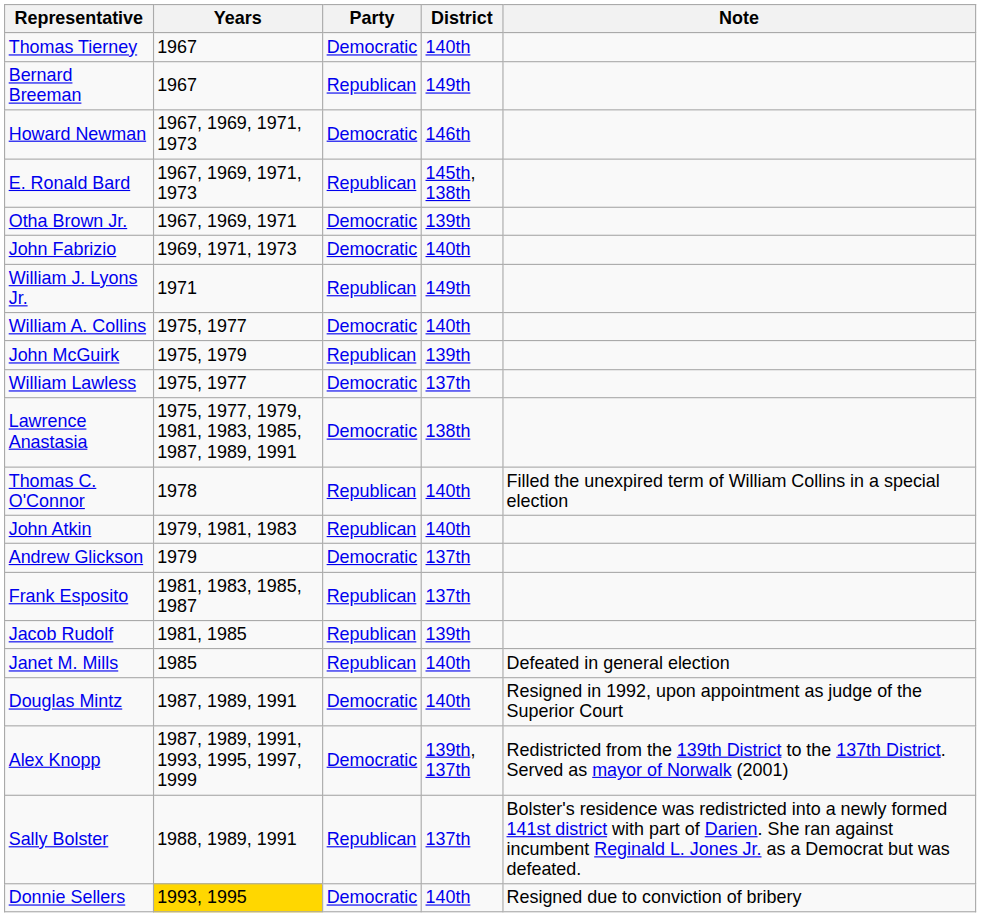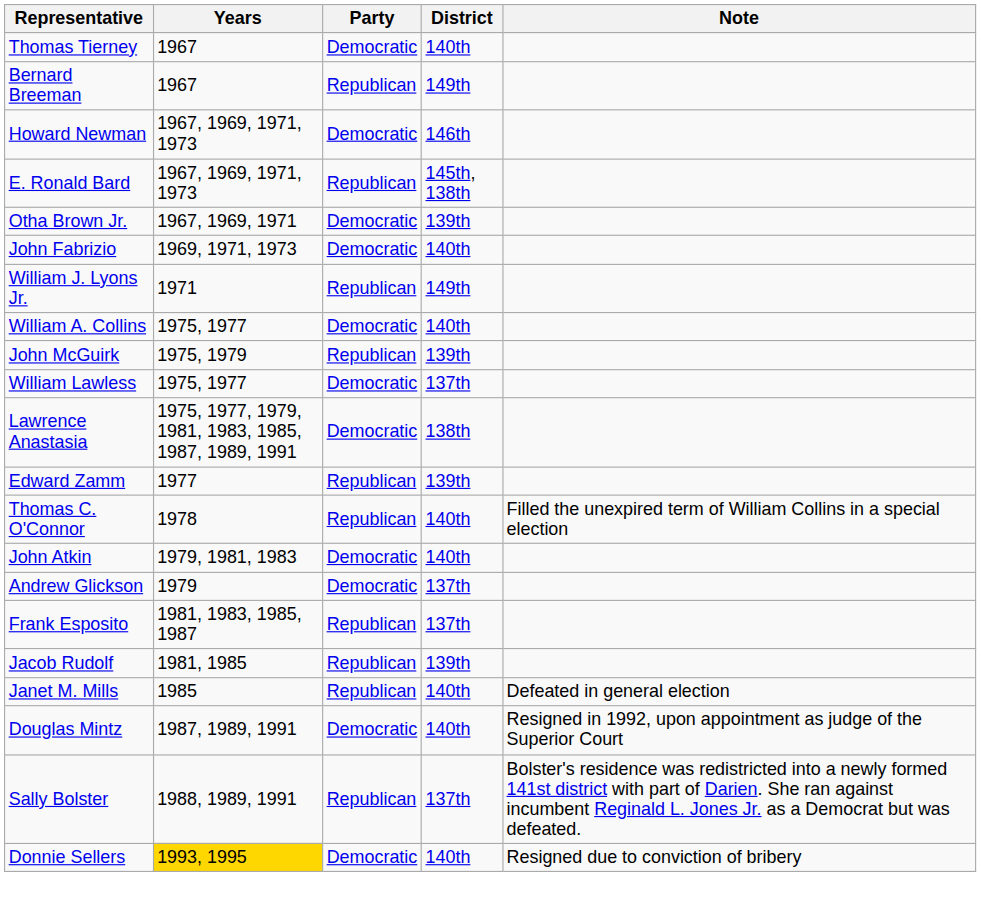 <table class=wikitable>
 <tr valign=bottom>
 <th>Representative</th>
 <th>Years</th>
 <th>Party</th>
 <th>District</th>
 <th>Note</th>
 </tr>
 <tr>
 <td><a href='#'>Thomas Tierney</a></td>
 <td>1967</td>
 <td><a href='#'>Democratic</a></td>
 <td><a href='#'>140th</a></td>
 <td></td>
 </tr>
 <tr>
 <td><a href='#'>Bernard Breeman</a></td>
 <td>1967</td>
 <td><a href='#'>Republican</a></td>
 <td><a href='#'>149th</a></td>
 <td></td>
 </tr>
 <tr>
 <td><a href='#'>Howard Newman</a></td>
 <td>1967, 1969, 1971, 1973</td>
 <td><a href='#'>Democratic</a></td>
 <td><a href='#'>146th</a></td>
 <td></td>
 </tr>
 <tr>
 <td><a href='#'>E. Ronald Bard</a></td>
 <td>1967, 1969, 1971, 1973</td>
 <td><a href='#'>Republican</a></td>
 <td><a href='#'>145th</a>, <a href='#'>138th</a></td>
 <td></td>
 </tr>
 <tr>
 <td><a href='#'>Otha Brown Jr.</a></td>
 <td>1967, 1969, 1971</td>
 <td><a href='#'>Democratic</a></td>
 <td><a href='#'>139th</a></td>
 <td></td>
 </tr>
 <tr>
 <td><a href='#'>John Fabrizio</a></td>
 <td>1969, 1971, 1973</td>
 <td><a href='#'>Democratic</a></td>
 <td><a href='#'>140th</a></td>
 <td></td>
 </tr>
 <tr>
 <td><a href='#'>William J. Lyons Jr.</a></td>
 <td>1971</td>
 <td><a href='#'>Republican</a></td>
 <td><a href='#'>149th</a></td>
 <td></td>
 </tr>
 <tr>
 <td><a href='#'>William A. Collins</a></td>
 <td>1975, 1977</td>
 <td><a href='#'>Democratic</a></td>
 <td><a href='#'>140th</a></td>
 <td></td>
 </tr>
 <tr>
 <td><a href='#'>John McGuirk</a></td>
 <td>1975, 1979</td>
 <td><a href='#'>Republican</a></td>
 <td><a href='#'>139th</a></td>
 <td></td>
 </tr>
 <tr>
 <td><a href='#'>William Lawless</a></td>
 <td>1975, 1977</td>
 <td><a href='#'>Democratic</a></td>
 <td><a href='#'>137th</a></td>
 <td></td>
 </tr>
 <tr>
 <td><a href='#'>Lawrence Anastasia</a></td>
 <td>1975, 1977, 1979, 1981, 1983, 1985, 1987, 1989, 1991</td>
 <td><a href='#'>Democratic</a></td>
 <td><a href='#'>138th</a></td>
 <td></td>
 </tr>
 <tr>
+<td><a href='#'>Edward Zamm</a></td>
+<td>1977</td>
+<td><a href='#'>Republican</a></td>
+<td><a href='#'>139th</a></td>
+<td></td>
+</tr>
+<tr>
 <td><a href='#'>Thomas C. O'Connor</a></td>
 <td>1978</td>
 <td><a href='#'>Republican</a></td>
 <td><a href='#'>140th</a></td>
 <td>Filled the unexpired term of William Collins in a special election</td>
 </tr>
 <tr>
 <td><a href='#'>John Atkin</a></td>
 <td>1979, 1981, 1983</td>
-<td><a href='#'>Republican</a></td>
+<td><a href='#'>Democratic</a></td>
 <td><a href='#'>140th</a></td>
 <td></td>
 </tr>
 <tr>
 <td><a href='#'>Andrew Glickson</a></td>
 <td>1979</td>
 <td><a href='#'>Democratic</a></td>
 <td><a href='#'>137th</a></td>
 <td></td>
 </tr>
 <tr>
 <td><a href='#'>Frank Esposito</a></td>
 <td>1981, 1983, 1985, 1987</td>
 <td><a href='#'>Republican</a></td>
 <td><a href='#'>137th</a></td>
 <td></td>
 </tr>
 <tr>
 <td><a href='#'>Jacob Rudolf</a></td>
 <td>1981, 1985</td>
 <td><a href='#'>Republican</a></td>
 <td><a href='#'>139th</a></td>
 <td></td>
 </tr>
 <tr>
 <td><a href='#'>Janet M. Mills</a></td>
 <td>1985</td>
 <td><a href='#'>Republican</a></td>
 <td><a href='#'>140th</a></td>
 <td>Defeated in general election</td>
 </tr>
 <tr>
 <td><a href='#'>Douglas Mintz</a></td>
 <td>1987, 1989, 1991</td>
 <td><a href='#'>Democratic</a></td>
 <td><a href='#'>140th</a></td>
 <td>Resigned in 1992, upon appointment as judge of the Superior Court</td>
 </tr>
 <tr>
-<td><a href='#'>Alex Knopp</a></td>
-<td>1987, 1989, 1991, 1993, 1995, 1997, 1999</td>
-<td><a href='#'>Democratic</a></td>
-<td><a href='#'>139th</a>, <a href='#'>137th</a></td>
-<td>Redistricted from the <a href='#'>139th District</a> to the <a href='#'>137th District</a>. Served as <a href='#'>mayor of Norwalk</a> (2001)</td>
-</tr>
-<tr>
 <td><a href='#'>Sally Bolster</a>  </td>
 <td>1988, 1989, 1991</td>
 <td><a href='#'>Republican</a></td>
 <td><a href='#'>137th</a></td>
 <td>Bolster's residence was redistricted into a newly formed <a href='#'>141st district</a> with part of <a href='#'>Darien</a>. She ran against incumbent <a href='#'>Reginald L. Jones Jr.</a> as a Democrat but was defeated.</td>
 </tr>
 <tr>
 <td><a href='#'>Donnie Sellers</a>  </td>
 <td style="background: gold;">1993, 1995</td>
 <td><a href='#'>Democratic</a></td>
 <td><a href='#'>140th</a></td>
 <td>Resigned due to conviction of bribery</td>
 </tr>
 </table>
